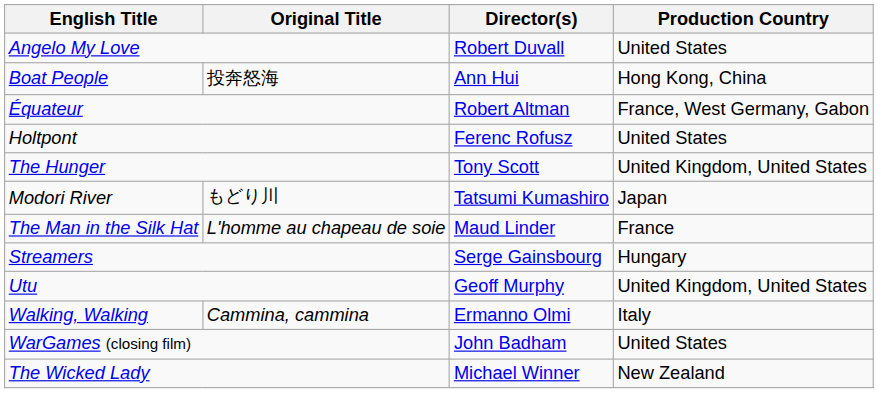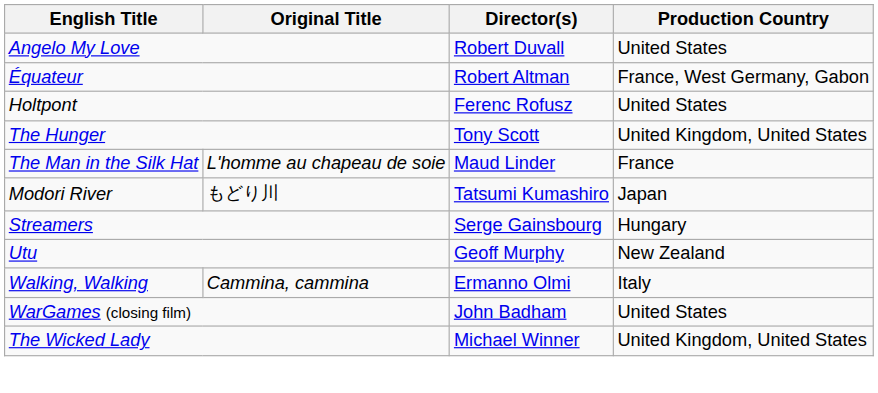 <table class="wikitable">
 <tr>
 <th>English Title</th>
 <th>Original Title</th>
 <th>Director(s)</th>
 <th>Production Country</th>
 </tr>
 <tr>
 <td colspan="2"><em><a href='#'>Angelo My Love</a></em></td>
 <td><a href='#'>Robert Duvall</a></td>
 <td>United States</td>
-</tr>
-<tr>
-<td><em><a href='#'>Boat People</a></em></td>
-<td>投奔怒海</td>
-<td><a href='#'>Ann Hui</a></td>
-<td>Hong Kong, China</td>
 </tr>
 <tr>
 <td colspan="2"><em><a href='#'>Équateur</a></em></td>
 <td><a href='#'>Robert Altman</a></td>
 <td>France, West Germany, Gabon</td>
 </tr>
 <tr>
 <td colspan="2"><em>Holtpont</em></td>
 <td><a href='#'>Ferenc Rofusz</a></td>
 <td>United States</td>
 </tr>
 <tr>
 <td colspan="2"><em><a href='#'>The Hunger</a></em></td>
 <td><a href='#'>Tony Scott</a></td>
 <td>United Kingdom, United States</td>
 </tr>
 <tr>
+<td><em><a href='#'>The Man in the Silk Hat</a></em></td>
+<td><em>L'homme au chapeau de soie</em></td>
+<td><a href='#'>Maud Linder</a></td>
+<td>France</td>
+</tr>
+<tr>
 <td><em>Modori River</em></td>
 <td>もどり川</td>
 <td><a href='#'>Tatsumi Kumashiro</a></td>
 <td>Japan</td>
-</tr>
-<tr>
-<td><em><a href='#'>The Man in the Silk Hat</a></em></td>
-<td><em>L'homme au chapeau de soie</em></td>
-<td><a href='#'>Maud Linder</a></td>
-<td>France</td>
 </tr>
 <tr>
 <td colspan="2"><em><a href='#'>Streamers</a></em></td>
 <td><a href='#'>Serge Gainsbourg</a></td>
 <td>Hungary</td>
 </tr>
 <tr>
 <td colspan="2"><em><a href='#'>Utu</a></em></td>
 <td><a href='#'>Geoff Murphy</a></td>
-<td>United Kingdom, United States</td>
+<td>New Zealand</td>
 </tr>
 <tr>
 <td><em><a href='#'>Walking, Walking</a></em></td>
 <td><em>Cammina, cammina</em></td>
 <td><a href='#'>Ermanno Olmi</a></td>
 <td>Italy</td>
 </tr>
 <tr>
 <td colspan="2"><em><a href='#'>WarGames</a></em> <small>(closing film)</small></td>
 <td><a href='#'>John Badham</a></td>
 <td>United States</td>
 </tr>
 <tr>
 <td colspan="2"><em><a href='#'>The Wicked Lady</a></em></td>
 <td><a href='#'>Michael Winner</a></td>
-<td>New Zealand</td>
+<td>United Kingdom, United States</td>
 </tr>
 </table>
